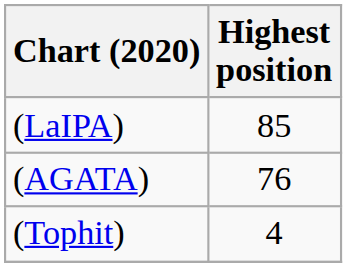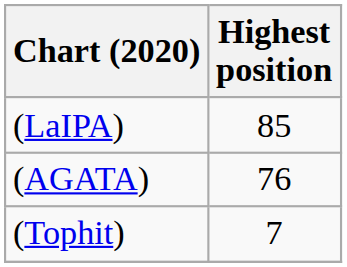 <table class="wikitable sortable">
 <tr>
 <th>Chart (2020)</th>
 <th>Highest<br>position</th>
 </tr>
 <tr>
 <td> (<a href='#'>LaIPA</a>)</td>
 <td align="center">85</td>
 </tr>
 <tr>
 <td> (<a href='#'>AGATA</a>)</td>
 <td align="center">76</td>
 </tr>
 <tr>
 <td> (<a href='#'>Tophit</a>)</td>
-<td align="center">4</td>
+<td align="center">7</td>
 </tr>
 <tr>
 </tr>
 </table>
